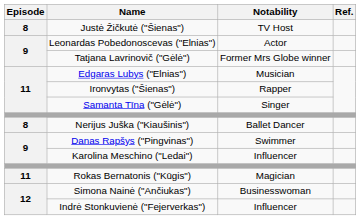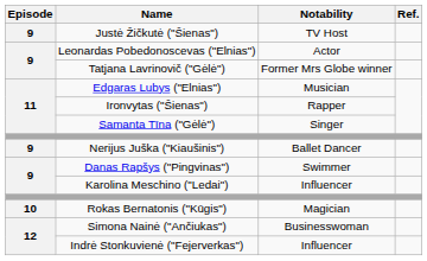 <table class="wikitable" style="text-align:center; ">
 <tr>
 <th>Episode</th>
 <th>Name</th>
 <th>Notability</th>
 <th>Ref.</th>
 </tr>
 <tr>
-<th>8</th>
+<th>9</th>
 <td>Justė Žičkutė ("Šienas")</td>
 <td>TV Host</td>
 <td></td>
 </tr>
 <tr>
 <th rowspan="2">9</th>
 <td>Leonardas Pobedonoscevas ("Elnias")</td>
 <td>Actor</td>
 <td></td>
 </tr>
 <tr>
 <td>Tatjana Lavrinovič ("Gėlė")</td>
 <td>Former Mrs Globe winner</td>
 <td></td>
 </tr>
 <tr>
 <th rowspan="3">11</th>
 <td><a href='#'>Edgaras Lubys</a> ("Elnias")</td>
 <td>Musician</td>
 <td rowspan="3"></td>
 </tr>
 <tr>
 <td>Ironvytas ("Šienas")</td>
 <td>Rapper</td>
 </tr>
 <tr>
 <td><a href='#'>Samanta Tīna</a> ("Gėlė")</td>
 <td>Singer</td>
 </tr>
 <tr>
 <td colspan="5" style="background:darkgray"></td>
 </tr>
 <tr>
-<th>8</th>
+<th>9</th>
 <td>Nerijus Juška ("Kiaušinis")</td>
 <td>Ballet Dancer</td>
 <td></td>
 </tr>
 <tr>
 <th rowspan="2">9</th>
 <td><a href='#'>Danas Rapšys</a> ("Pingvinas")</td>
 <td>Swimmer</td>
 <td></td>
 </tr>
 <tr>
 <td>Karolina Meschino ("Ledai")</td>
 <td>Influencer</td>
 <td></td>
 </tr>
 <tr>
 <td colspan="5" style="background:darkgray"></td>
 </tr>
 <tr>
-<th>11</th>
+<th>10</th>
 <td>Rokas Bernatonis ("Kūgis")</td>
 <td>Magician</td>
 <td></td>
 </tr>
 <tr>
 <th rowspan="2">12</th>
 <td>Simona Nainė ("Ančiukas")</td>
 <td>Businesswoman</td>
 <td></td>
 </tr>
 <tr>
 <td>Indrė Stonkuvienė ("Fejerverkas")</td>
 <td>Influencer</td>
 <td></td>
 </tr>
 </table>
